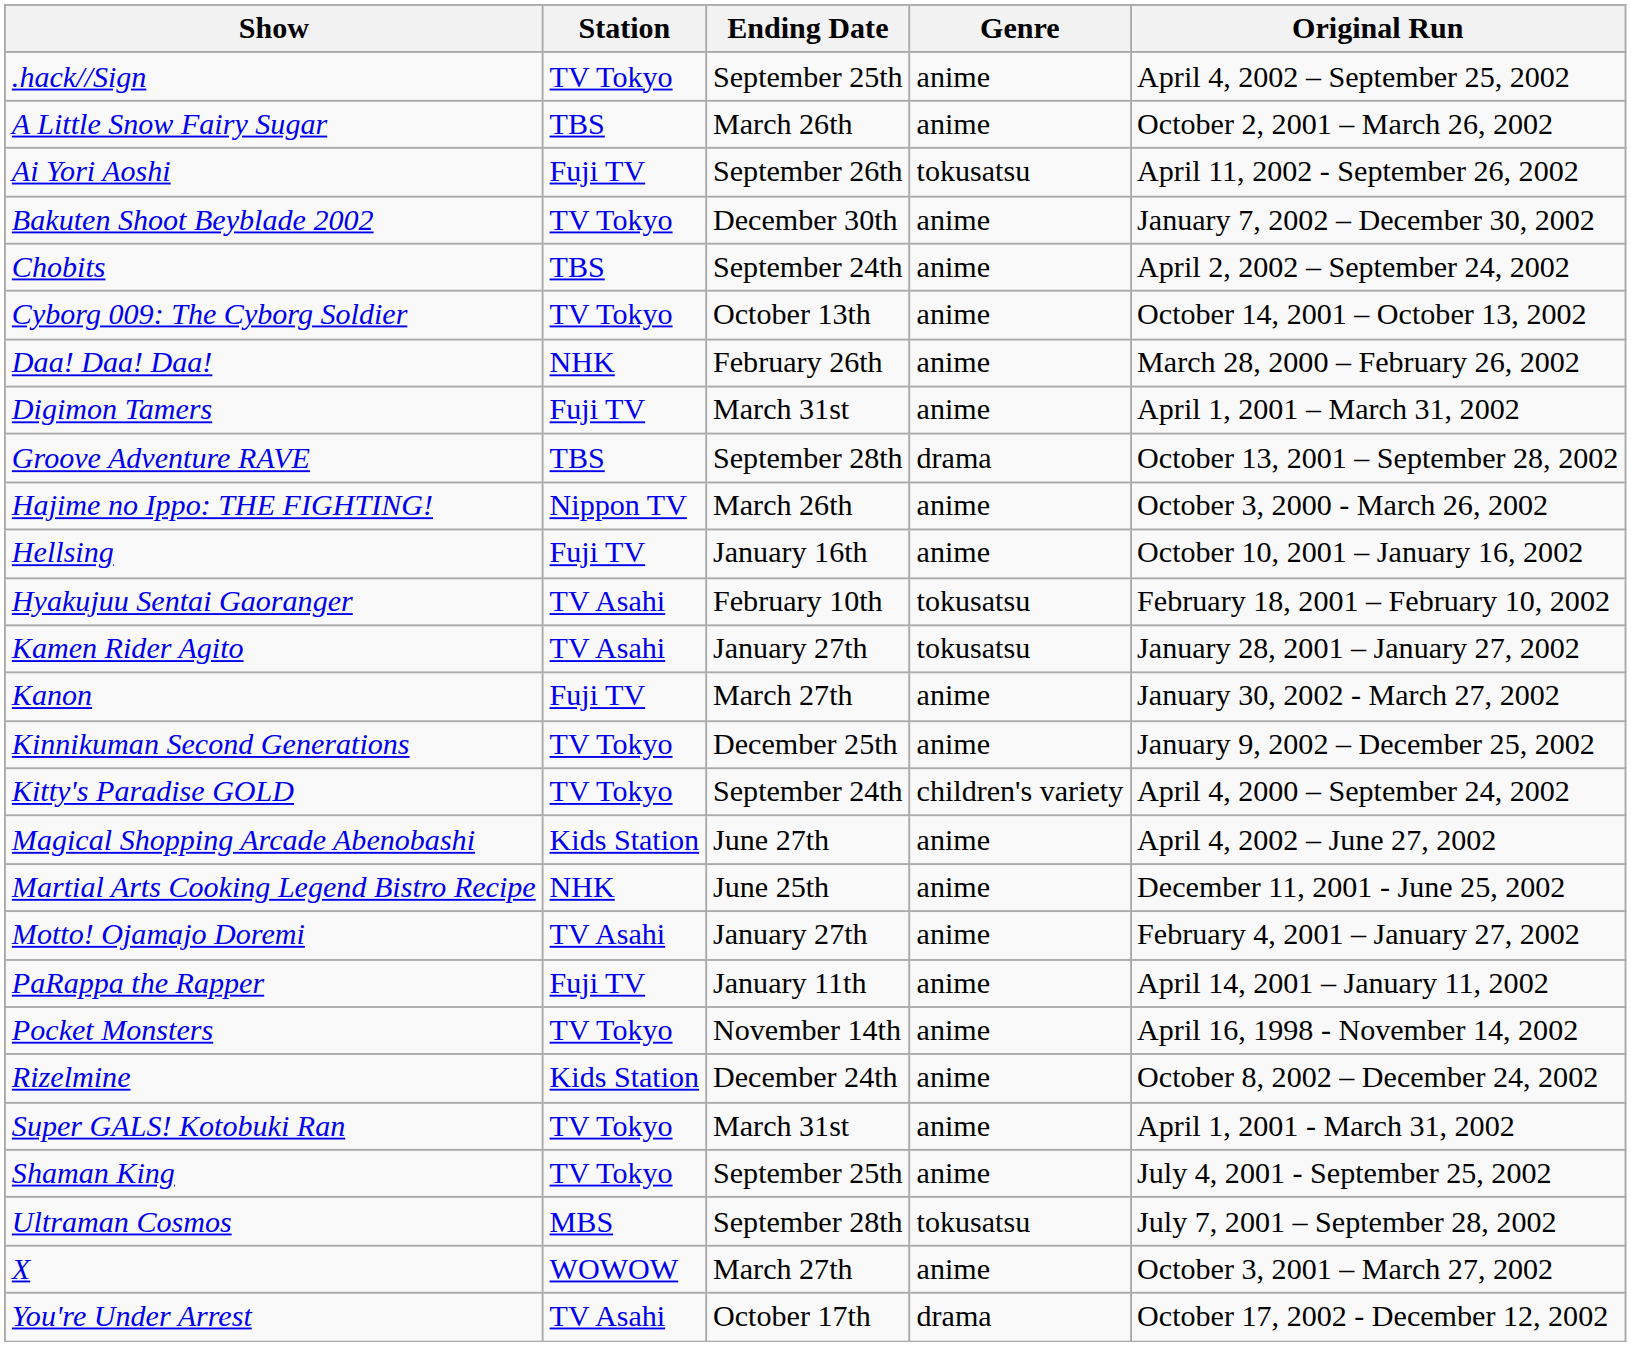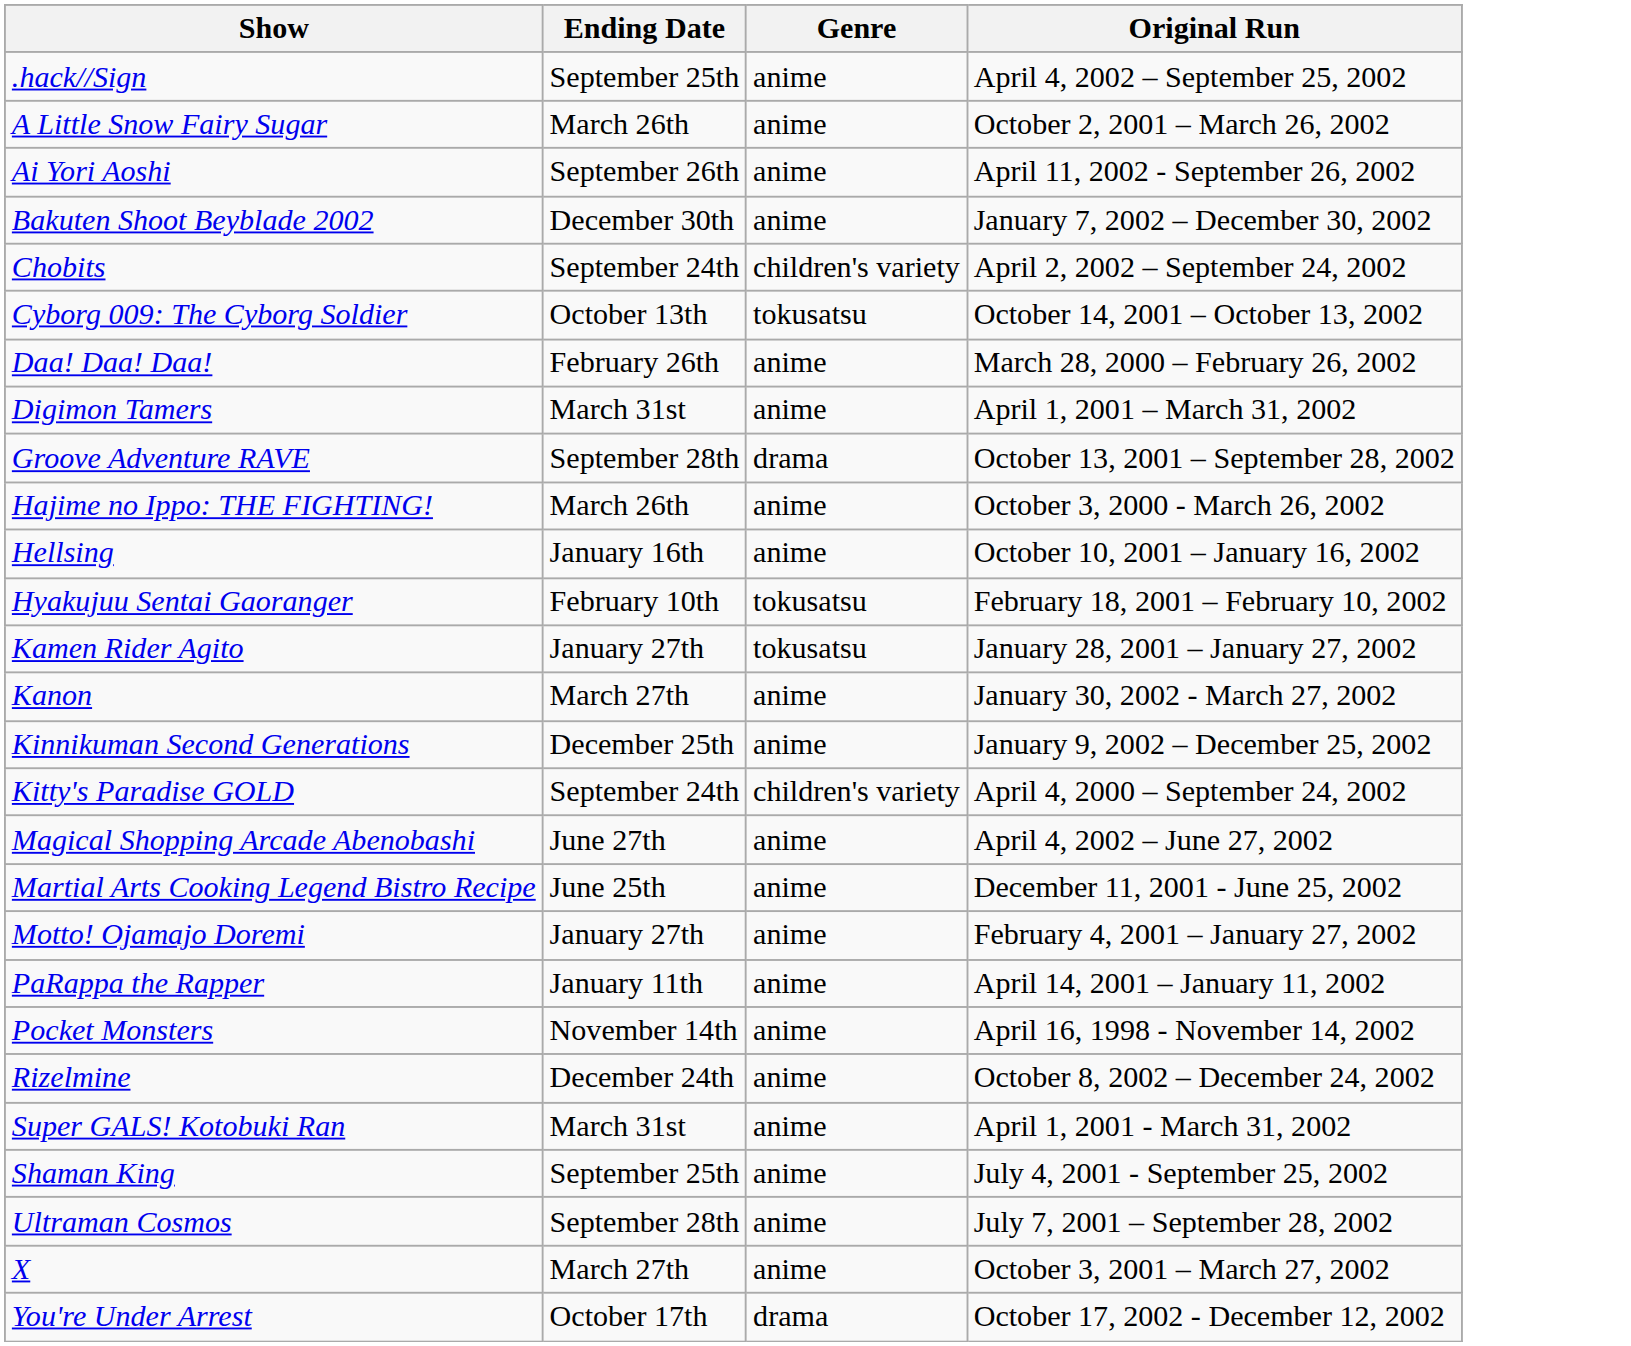 <table class="wikitable sortable">
 <tr>
 <th>Show</th>
-<th>Station</th>
 <th>Ending Date</th>
 <th>Genre</th>
 <th>Original Run</th>
 </tr>
 <tr>
 <td><em><a href='#'>.hack//Sign</a></em></td>
-<td><a href='#'>TV Tokyo</a></td>
 <td>September 25th</td>
 <td>anime</td>
 <td>April 4, 2002 – September 25, 2002</td>
 </tr>
 <tr>
 <td><em><a href='#'>A Little Snow Fairy Sugar</a></em></td>
-<td><a href='#'>TBS</a></td>
 <td>March 26th</td>
 <td>anime</td>
 <td>October 2, 2001 – March 26, 2002</td>
 </tr>
 <tr>
 <td><em><a href='#'>Ai Yori Aoshi</a></em></td>
-<td><a href='#'>Fuji TV</a></td>
 <td>September 26th</td>
-<td>tokusatsu</td>
+<td>anime</td>
 <td>April 11, 2002 - September 26, 2002</td>
 </tr>
 <tr>
 <td><em><a href='#'>Bakuten Shoot Beyblade 2002</a></em></td>
-<td><a href='#'>TV Tokyo</a></td>
 <td>December 30th</td>
 <td>anime</td>
 <td>January 7, 2002 – December 30, 2002</td>
 </tr>
 <tr>
 <td><em><a href='#'>Chobits</a></em></td>
-<td><a href='#'>TBS</a></td>
 <td>September 24th</td>
-<td>anime</td>
+<td>children's variety</td>
 <td>April 2, 2002 – September 24, 2002</td>
 </tr>
 <tr>
 <td><em><a href='#'>Cyborg 009: The Cyborg Soldier</a></em></td>
-<td><a href='#'>TV Tokyo</a></td>
 <td>October 13th</td>
-<td>anime</td>
+<td>tokusatsu</td>
 <td>October 14, 2001 – October 13, 2002</td>
 </tr>
 <tr>
 <td><em><a href='#'>Daa! Daa! Daa!</a></em></td>
-<td><a href='#'>NHK</a></td>
 <td>February 26th</td>
 <td>anime</td>
 <td>March 28, 2000 – February 26, 2002</td>
 </tr>
 <tr>
 <td><em><a href='#'>Digimon Tamers</a></em></td>
-<td><a href='#'>Fuji TV</a></td>
 <td>March 31st</td>
 <td>anime</td>
 <td>April 1, 2001 – March 31, 2002</td>
 </tr>
 <tr>
 <td><em><a href='#'>Groove Adventure RAVE</a></em></td>
-<td><a href='#'>TBS</a></td>
 <td>September 28th</td>
 <td>drama</td>
 <td>October 13, 2001 – September 28, 2002</td>
 </tr>
 <tr>
 <td><em><a href='#'>Hajime no Ippo: THE FIGHTING!</a></em></td>
-<td><a href='#'>Nippon TV</a></td>
 <td>March 26th</td>
 <td>anime</td>
 <td>October 3, 2000 - March 26, 2002</td>
 </tr>
 <tr>
 <td><em><a href='#'>Hellsing</a></em></td>
-<td><a href='#'>Fuji TV</a></td>
 <td>January 16th</td>
 <td>anime</td>
 <td>October 10, 2001 – January 16, 2002</td>
 </tr>
 <tr>
 <td><em><a href='#'>Hyakujuu Sentai Gaoranger</a></em></td>
-<td><a href='#'>TV Asahi</a></td>
 <td>February 10th</td>
 <td>tokusatsu</td>
 <td>February 18, 2001 – February 10, 2002</td>
 </tr>
 <tr>
 <td><em><a href='#'>Kamen Rider Agito</a></em></td>
-<td><a href='#'>TV Asahi</a></td>
 <td>January 27th</td>
 <td>tokusatsu</td>
 <td>January 28, 2001 – January 27, 2002</td>
 </tr>
 <tr>
 <td><em><a href='#'>Kanon</a></em></td>
-<td><a href='#'>Fuji TV</a></td>
 <td>March 27th</td>
 <td>anime</td>
 <td>January 30, 2002 - March 27, 2002</td>
 </tr>
 <tr>
 <td><em><a href='#'>Kinnikuman Second Generations</a></em></td>
-<td><a href='#'>TV Tokyo</a></td>
 <td>December 25th</td>
 <td>anime</td>
 <td>January 9, 2002 – December 25, 2002</td>
 </tr>
 <tr>
 <td><em><a href='#'>Kitty's Paradise GOLD</a></em></td>
-<td><a href='#'>TV Tokyo</a></td>
 <td>September 24th</td>
 <td>children's variety</td>
 <td>April 4, 2000 – September 24, 2002</td>
 </tr>
 <tr>
 <td><em><a href='#'>Magical Shopping Arcade Abenobashi</a></em></td>
-<td><a href='#'>Kids Station</a></td>
 <td>June 27th</td>
 <td>anime</td>
 <td>April 4, 2002 – June 27, 2002</td>
 </tr>
 <tr>
 <td><em><a href='#'>Martial Arts Cooking Legend Bistro Recipe</a></em></td>
-<td><a href='#'>NHK</a></td>
 <td>June 25th</td>
 <td>anime</td>
 <td>December 11, 2001 - June 25, 2002</td>
 </tr>
 <tr>
 <td><em><a href='#'>Motto! Ojamajo Doremi</a></em></td>
-<td><a href='#'>TV Asahi</a></td>
 <td>January 27th</td>
 <td>anime</td>
 <td>February 4, 2001 – January 27, 2002</td>
 </tr>
 <tr>
 <td><em><a href='#'>PaRappa the Rapper</a></em></td>
-<td><a href='#'>Fuji TV</a></td>
 <td>January 11th</td>
 <td>anime</td>
 <td>April 14, 2001 – January 11, 2002</td>
 </tr>
 <tr>
 <td><em><a href='#'>Pocket Monsters</a></em></td>
-<td><a href='#'>TV Tokyo</a></td>
 <td>November 14th</td>
 <td>anime</td>
 <td>April 16, 1998 - November 14, 2002</td>
 </tr>
 <tr>
 <td><em><a href='#'>Rizelmine</a></em></td>
-<td><a href='#'>Kids Station</a></td>
 <td>December 24th</td>
 <td>anime</td>
 <td>October 8, 2002 – December 24, 2002</td>
 </tr>
 <tr>
 <td><em><a href='#'>Super GALS! Kotobuki Ran</a></em></td>
-<td><a href='#'>TV Tokyo</a></td>
 <td>March 31st</td>
 <td>anime</td>
 <td>April 1, 2001 - March 31, 2002</td>
 </tr>
 <tr>
 <td><em><a href='#'>Shaman King</a></em></td>
-<td><a href='#'>TV Tokyo</a></td>
 <td>September 25th</td>
 <td>anime</td>
 <td>July 4, 2001 - September 25, 2002</td>
 </tr>
 <tr>
 <td><em><a href='#'>Ultraman Cosmos</a></em></td>
-<td><a href='#'>MBS</a></td>
 <td>September 28th</td>
-<td>tokusatsu</td>
+<td>anime</td>
 <td>July 7, 2001 – September 28, 2002</td>
 </tr>
 <tr>
 <td><em><a href='#'>X</a></em></td>
-<td><a href='#'>WOWOW</a></td>
 <td>March 27th</td>
 <td>anime</td>
 <td>October 3, 2001 – March 27, 2002</td>
 </tr>
 <tr>
 <td><em><a href='#'>You're Under Arrest</a></em></td>
-<td><a href='#'>TV Asahi</a></td>
 <td>October 17th</td>
 <td>drama</td>
 <td>October 17, 2002 - December 12, 2002</td>
 </tr>
 </table>
